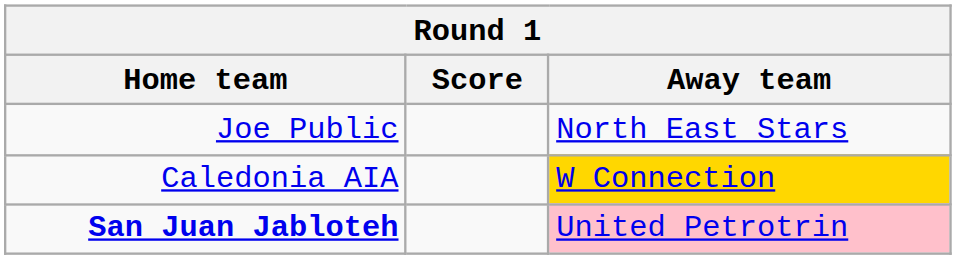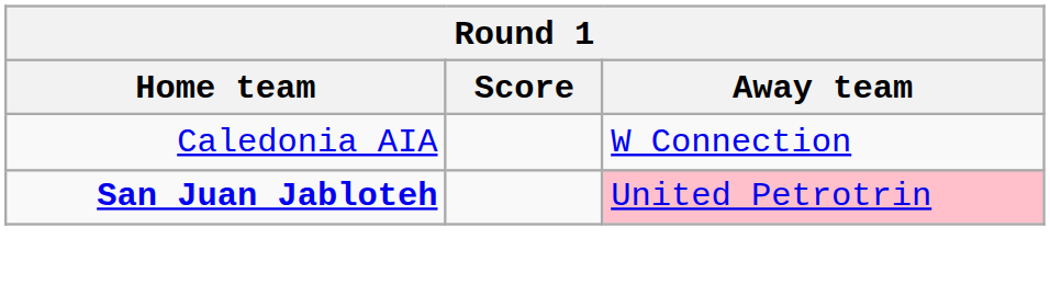 <table class="wikitable" style="float:left; margin-right:1em;">
 <tr>
 <th colspan=3>Round 1</th>
 </tr>
 <tr>
 <th width="165">Home team</th>
 <th width="55">Score</th>
 <th width="165">Away team</th>
 </tr>
 <tr>
-<td align="right"><a href='#'>Joe Public</a></td>
-<td align="center"></td>
-<td><a href='#'>North East Stars</a></td>
-</tr>
-<tr>
 <td align="right"><a href='#'>Caledonia AIA</a></td>
 <td align="center"></td>
-<td style="background: gold;"><a href='#'>W Connection</a></td>
+<td><a href='#'>W Connection</a></td>
 </tr>
 <tr>
 <td align="right"><strong><a href='#'>San Juan Jabloteh</a></strong></td>
 <td align="center"></td>
 <td style="background: pink;"><a href='#'>United Petrotrin</a></td>
 </tr>
 </table>
